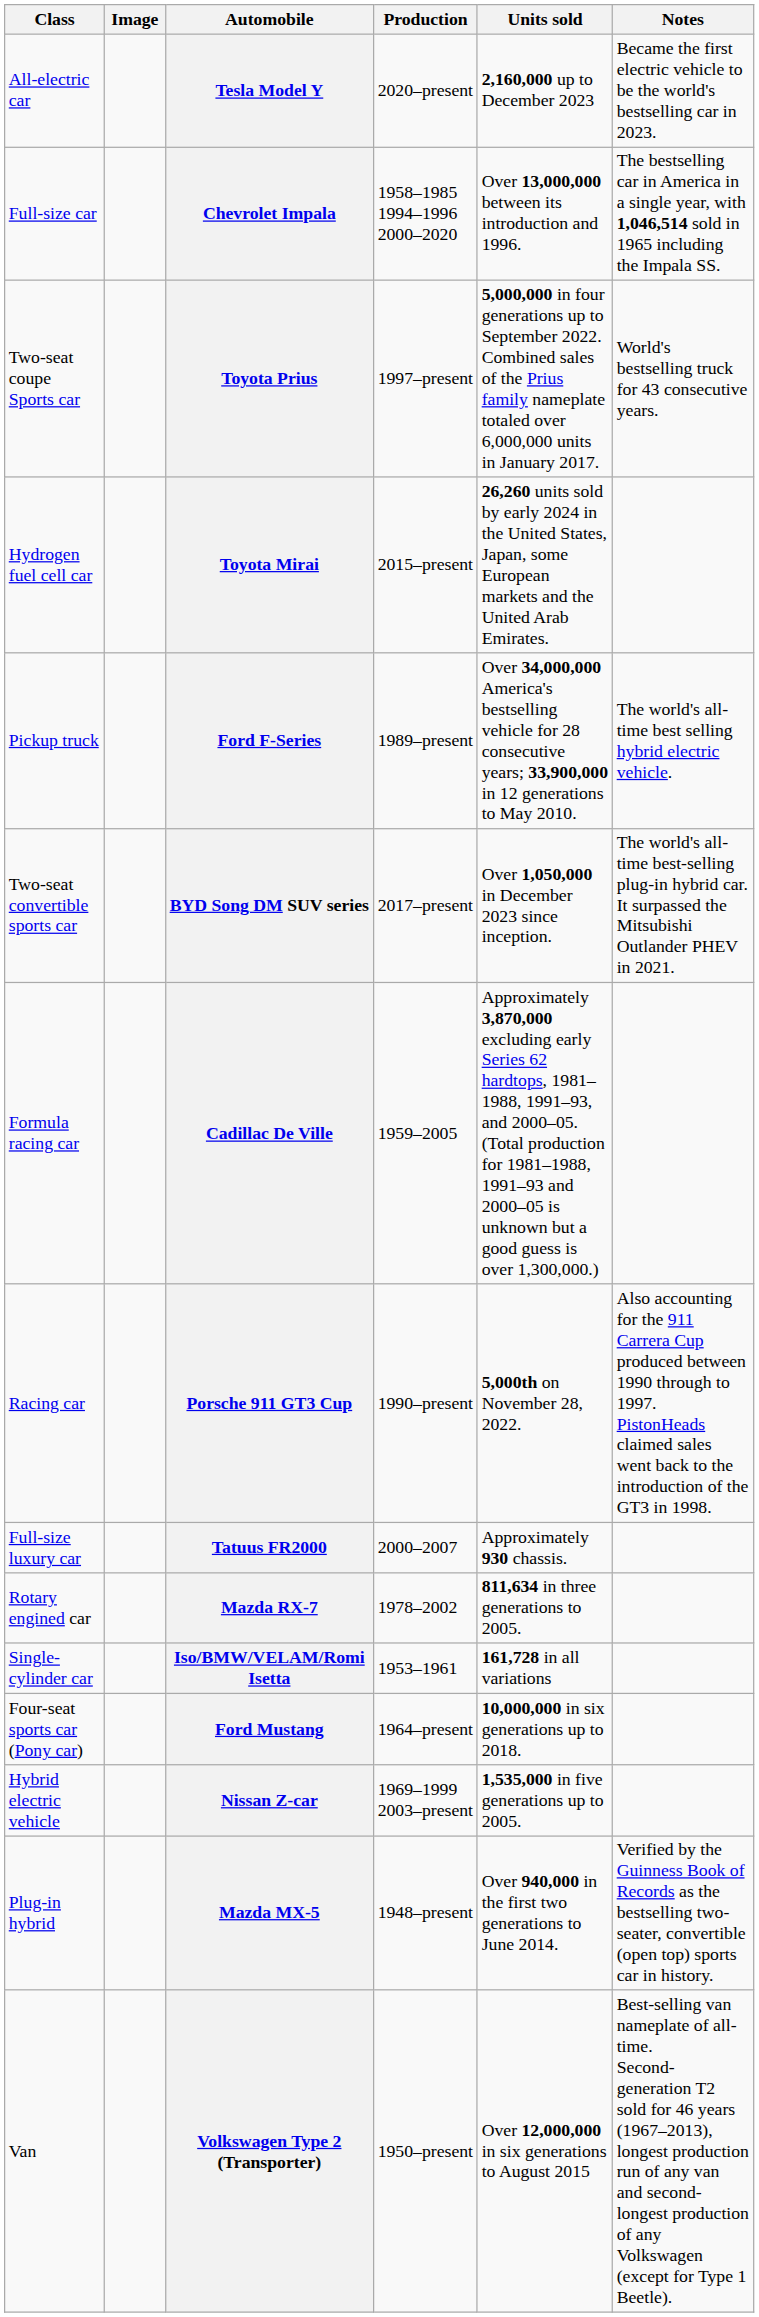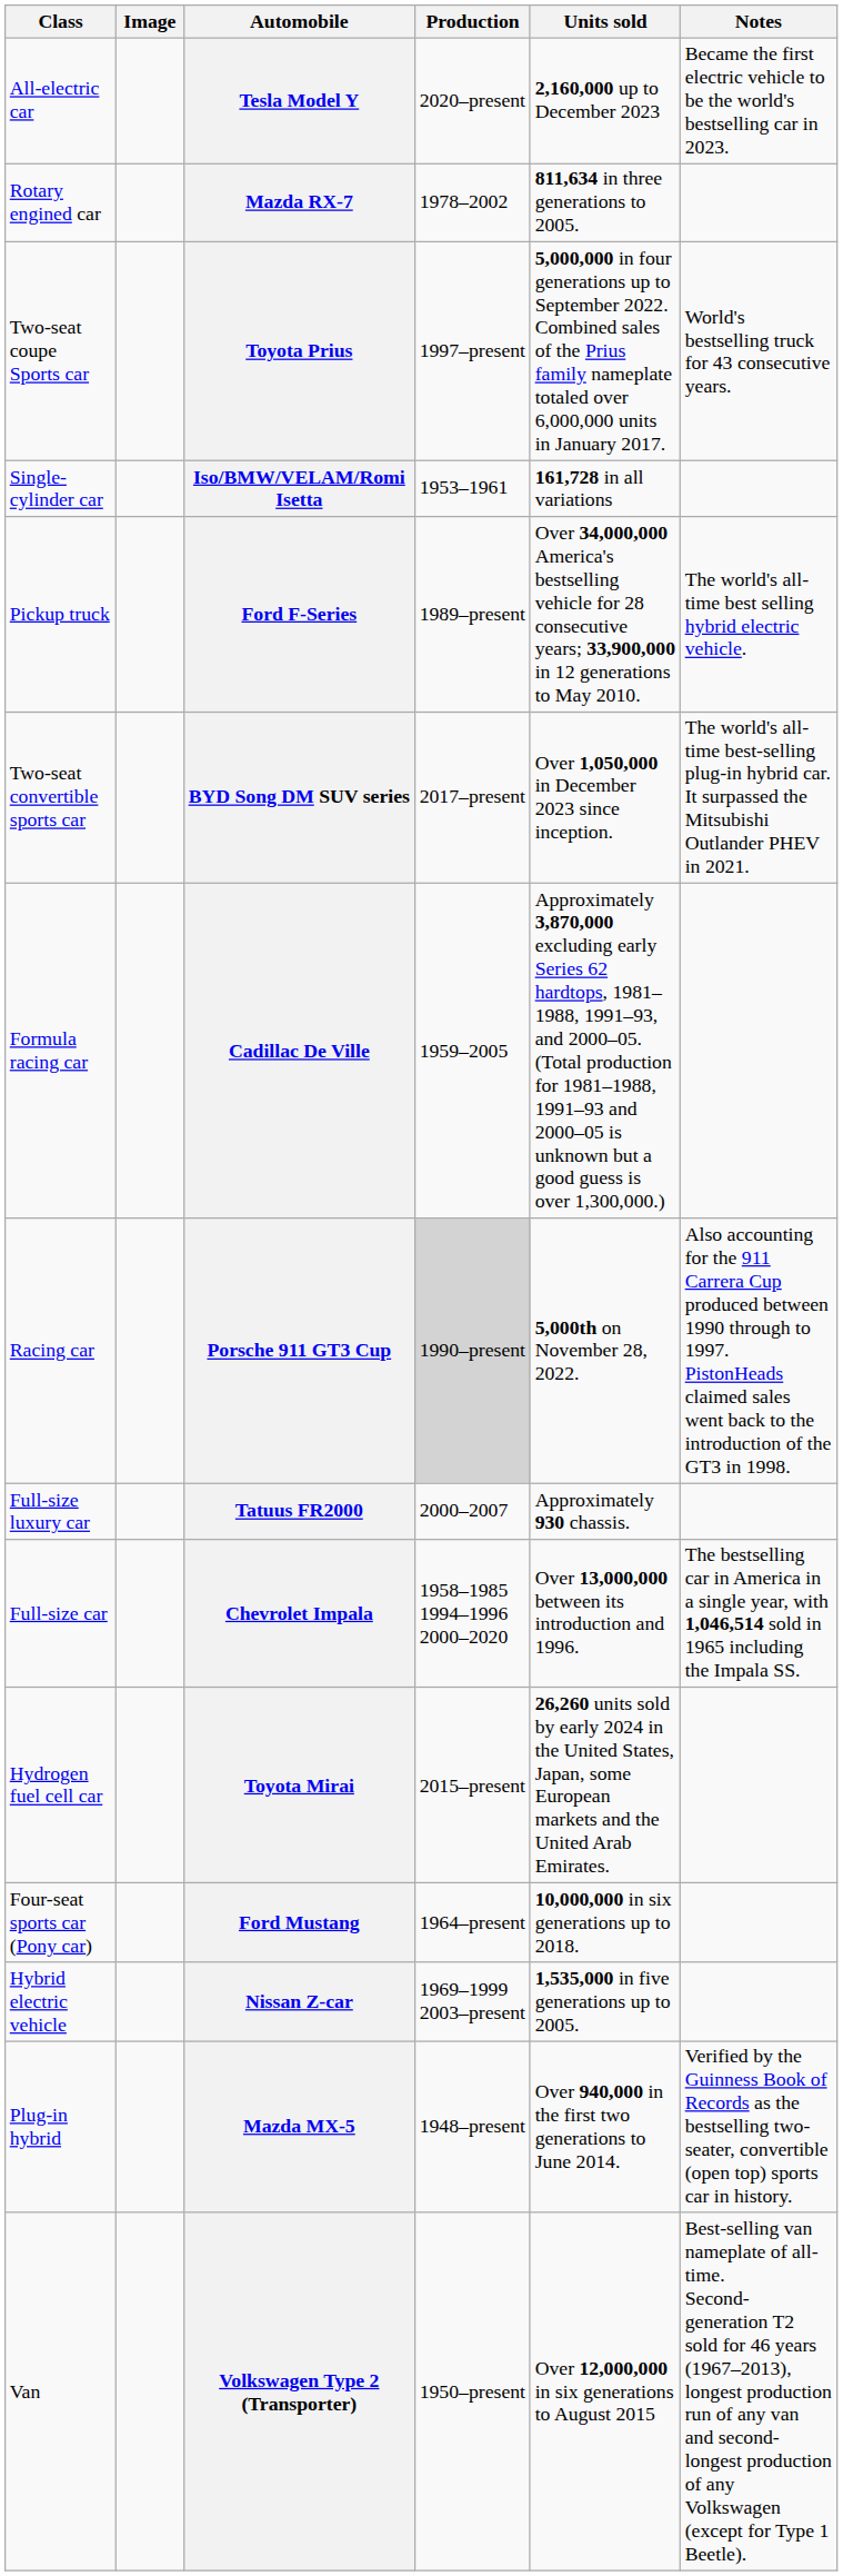 <table class="wikitable sortable" style="font-size:90%">
 <tr>
 <th style="width:10em">Class</th>
 <th style="width:5em">Image</th>
 <th style="width:15em">Automobile</th>
 <th style="width:10em">Production</th>
 <th style="width:15em">Units sold</th>
 <th style="width:25em">Notes</th>
 </tr>
 <tr>
 <td><a href='#'>All-electric car</a></td>
 <td></td>
 <th><a href='#'>Tesla Model Y</a></th>
 <td>2020–present</td>
 <td><strong>2,160,000</strong> up to December 2023</td>
 <td>Became the first electric vehicle to be the world's bestselling car in 2023.</td>
 </tr>
 <tr>
-<td><a href='#'>Full-size car</a></td>
+<td><a href='#'>Rotary engined</a> car</td>
 <td></td>
-<th><a href='#'>Chevrolet Impala</a></th>
-<td>1958–1985<br>1994–1996<br>2000–2020</td>
-<td>Over <strong>13,000,000</strong> between its introduction and 1996.</td>
-<td>The bestselling car in America in a single year, with <strong>1,046,514</strong> sold in 1965 including the Impala SS.</td>
+<th><a href='#'>Mazda RX-7</a></th>
+<td>1978–2002</td>
+<td><strong>811,634</strong> in three generations to 2005.</td>
+<td></td>
 </tr>
 <tr>
 <td>Two-seat coupe <a href='#'>Sports car</a></td>
 <td></td>
 <th><a href='#'>Toyota Prius</a></th>
 <td>1997–present</td>
 <td><strong>5,000,000</strong> in four generations up to September 2022.<br> Combined sales of the <a href='#'>Prius family</a> nameplate totaled over 6,000,000 units in January 2017.</td>
 <td>World's bestselling truck for 43 consecutive years.</td>
 </tr>
 <tr>
-<td><a href='#'>Hydrogen</a> <a href='#'>fuel cell car</a></td>
+<td><a href='#'>Single-cylinder car</a></td>
 <td></td>
-<th><a href='#'>Toyota Mirai</a></th>
-<td>2015–present</td>
-<td><strong>26,260</strong> units sold by early 2024 in the United States, Japan, some European markets and the United Arab Emirates.</td>
+<th><a href='#'>Iso/BMW/VELAM/Romi Isetta</a></th>
+<td>1953–1961</td>
+<td><strong>161,728</strong> in all variations</td>
 <td></td>
 </tr>
 <tr>
 <td><a href='#'>Pickup truck</a></td>
 <td></td>
 <th><a href='#'>Ford F-Series</a></th>
 <td>1989–present</td>
 <td>Over <strong>34,000,000</strong> America's bestselling vehicle for 28 consecutive years; <strong>33,900,000</strong> in 12 generations to May 2010.</td>
 <td>The world's all-time best selling <a href='#'>hybrid electric vehicle</a>.</td>
 </tr>
 <tr>
 <td>Two-seat <a href='#'>convertible</a> <a href='#'>sports car</a></td>
 <td></td>
 <th><a href='#'>BYD Song DM</a> SUV series</th>
 <td>2017–present</td>
 <td>Over <strong>1,050,000</strong> in December 2023 since inception.</td>
 <td>The world's all-time best-selling plug-in hybrid car. It surpassed the Mitsubishi Outlander PHEV in 2021.</td>
 </tr>
 <tr>
 <td><a href='#'>Formula racing car</a></td>
 <td></td>
 <th><a href='#'>Cadillac De Ville</a></th>
 <td>1959–2005</td>
 <td>Approximately <strong>3,870,000</strong> excluding early <a href='#'>Series 62</a> <a href='#'>hardtops</a>, 1981–1988, 1991–93, and 2000–05. (Total production for 1981–1988, 1991–93 and 2000–05 is unknown but a good guess is over 1,300,000.)</td>
 <td></td>
 </tr>
 <tr>
 <td><a href='#'>Racing car</a></td>
 <td></td>
 <th><a href='#'>Porsche 911 GT3 Cup</a></th>
-<td>1990–present</td>
+<td style="background: lightgrey;">1990–present</td>
 <td><strong>5,000th</strong> on November 28, 2022.</td>
 <td>Also accounting for the <a href='#'>911 Carrera Cup</a> produced between 1990 through to 1997. <a href='#'>PistonHeads</a> claimed sales went back to the introduction of the GT3 in 1998.</td>
 </tr>
 <tr>
 <td><a href='#'>Full-size</a> <a href='#'>luxury car</a></td>
 <td></td>
 <th><a href='#'>Tatuus FR2000</a></th>
 <td>2000–2007</td>
 <td>Approximately <strong>930</strong> chassis.</td>
 <td></td>
 </tr>
 <tr>
-<td><a href='#'>Rotary engined</a> car</td>
+<td><a href='#'>Full-size car</a></td>
 <td></td>
-<th><a href='#'>Mazda RX-7</a></th>
-<td>1978–2002</td>
-<td><strong>811,634</strong> in three generations to 2005.</td>
-<td></td>
+<th><a href='#'>Chevrolet Impala</a></th>
+<td>1958–1985<br>1994–1996<br>2000–2020</td>
+<td>Over <strong>13,000,000</strong> between its introduction and 1996.</td>
+<td>The bestselling car in America in a single year, with <strong>1,046,514</strong> sold in 1965 including the Impala SS.</td>
 </tr>
 <tr>
-<td><a href='#'>Single-cylinder car</a></td>
+<td><a href='#'>Hydrogen</a> <a href='#'>fuel cell car</a></td>
 <td></td>
-<th><a href='#'>Iso/BMW/VELAM/Romi Isetta</a></th>
-<td>1953–1961</td>
-<td><strong>161,728</strong> in all variations</td>
+<th><a href='#'>Toyota Mirai</a></th>
+<td>2015–present</td>
+<td><strong>26,260</strong> units sold by early 2024 in the United States, Japan, some European markets and the United Arab Emirates.</td>
 <td></td>
 </tr>
 <tr>
 <td>Four-seat <a href='#'>sports car</a><br>(<a href='#'>Pony car</a>)</td>
 <td></td>
 <th><a href='#'>Ford Mustang</a></th>
 <td>1964–present</td>
 <td><strong>10,000,000</strong> in six generations up to 2018.</td>
 <td></td>
 </tr>
 <tr>
 <td><a href='#'>Hybrid electric vehicle</a></td>
 <td></td>
 <th><a href='#'>Nissan Z-car</a></th>
 <td>1969–1999<br>2003–present</td>
 <td><strong>1,535,000</strong> in five generations up to 2005.</td>
 <td></td>
 </tr>
 <tr>
 <td><a href='#'>Plug-in hybrid</a></td>
 <td></td>
 <th><a href='#'>Mazda MX-5</a></th>
 <td>1948–present</td>
 <td>Over <strong>940,000</strong> in the first two generations to June 2014.</td>
 <td>Verified by the <a href='#'>Guinness Book of Records</a> as the bestselling two-seater, convertible (open top) sports car in history.</td>
 </tr>
 <tr>
 <td>Van</td>
 <td></td>
 <th><a href='#'>Volkswagen Type 2</a> (Transporter)</th>
 <td>1950–present</td>
 <td>Over <strong>12,000,000</strong> in six generations to August 2015</td>
 <td>Best-selling van nameplate of all-time.<br> Second-generation T2 sold for 46 years (1967–2013), longest production run of any van and second-longest production of any Volkswagen (except for Type 1 Beetle).</td>
 </tr>
 </table>
